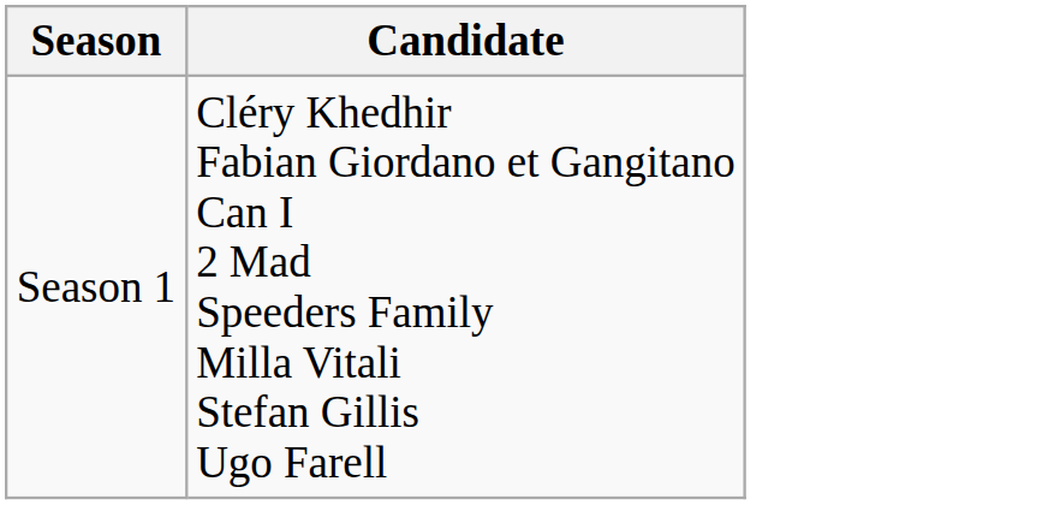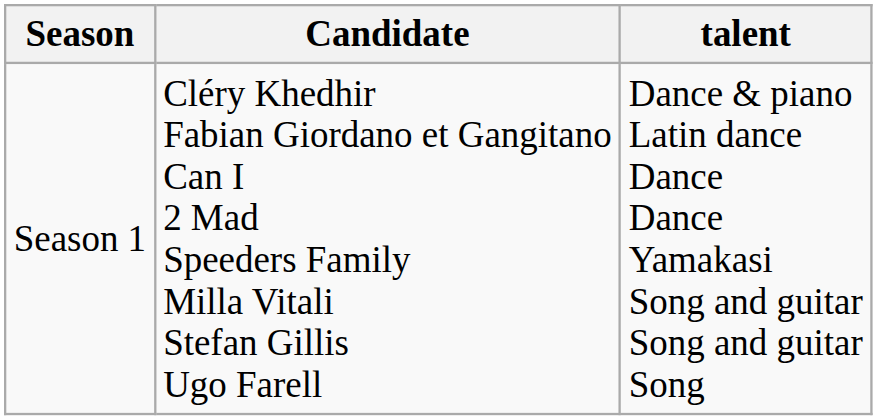 <table class="wikitable">
 <tr>
 <th>Season</th>
 <th>Candidate</th>
+<th>talent</th>
 </tr>
 <tr>
 <td>Season 1</td>
 <td>Cléry Khedhir<br>Fabian Giordano et Gangitano<br>Can I<br>2 Mad<br>Speeders Family<br>Milla Vitali<br>Stefan Gillis<br>Ugo Farell</td>
+<td>Dance & piano<br>Latin dance<br>Dance<br>Dance<br>Yamakasi<br>Song and guitar<br>Song and guitar<br>Song</td>
 </tr>
 </table>
